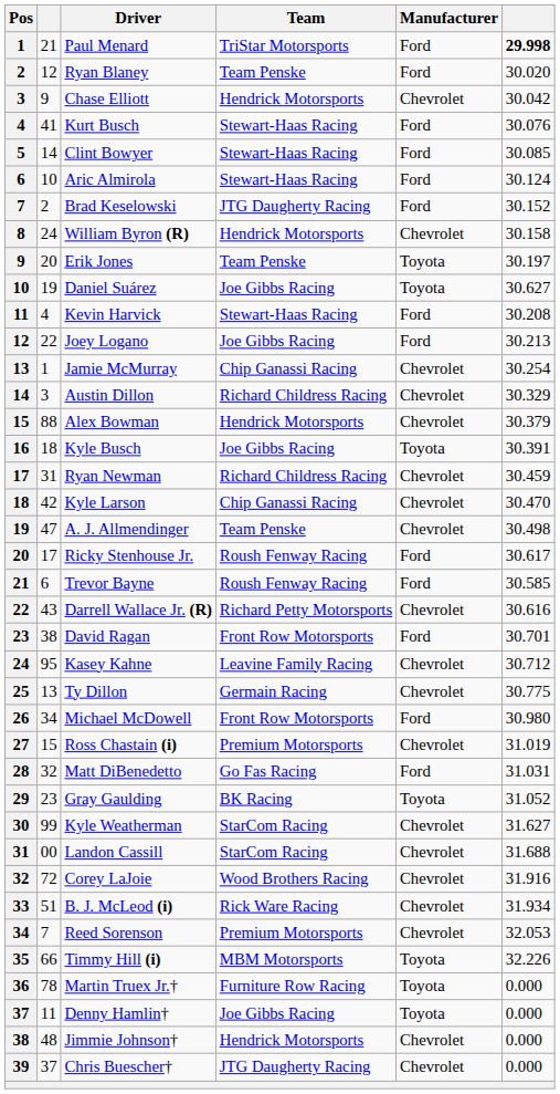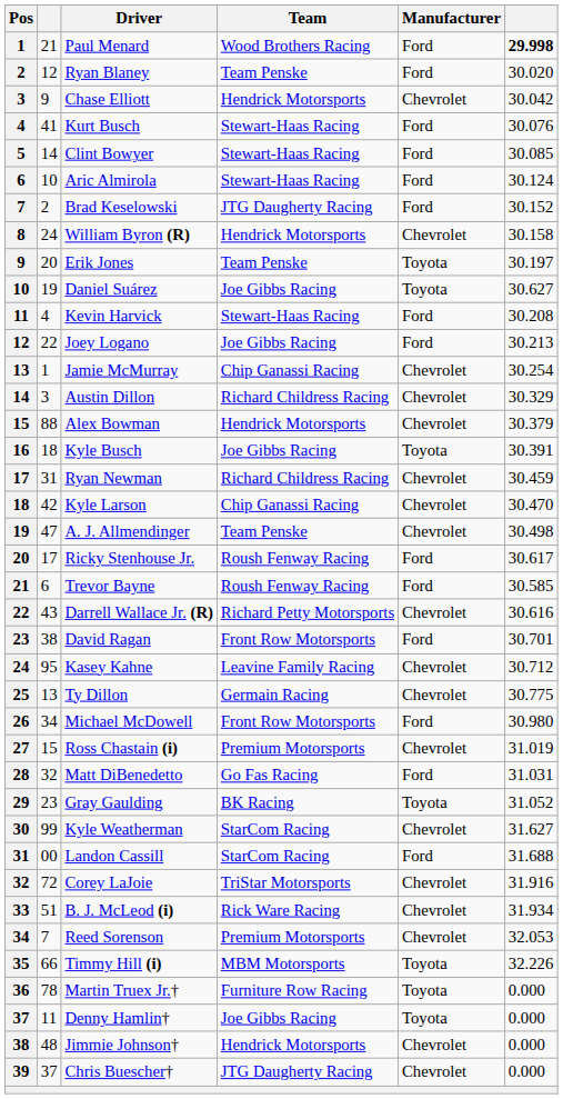 <table class="wikitable" style="font-size:95%">
 <tr>
 <th>Pos</th>
 <th></th>
 <th>Driver</th>
 <th>Team</th>
 <th>Manufacturer</th>
 <th></th>
 </tr>
 <tr>
 <th>1</th>
 <td>21</td>
 <td><a href='#'>Paul Menard</a></td>
-<td><a href='#'>TriStar Motorsports</a></td>
+<td><a href='#'>Wood Brothers Racing</a></td>
 <td>Ford</td>
 <td><strong>29.998</strong></td>
 </tr>
 <tr>
 <th>2</th>
 <td>12</td>
 <td><a href='#'>Ryan Blaney</a></td>
 <td><a href='#'>Team Penske</a></td>
 <td>Ford</td>
 <td>30.020</td>
 </tr>
 <tr>
 <th>3</th>
 <td>9</td>
 <td><a href='#'>Chase Elliott</a></td>
 <td><a href='#'>Hendrick Motorsports</a></td>
 <td>Chevrolet</td>
 <td>30.042</td>
 </tr>
 <tr>
 <th>4</th>
 <td>41</td>
 <td><a href='#'>Kurt Busch</a></td>
 <td><a href='#'>Stewart-Haas Racing</a></td>
 <td>Ford</td>
 <td>30.076</td>
 </tr>
 <tr>
 <th>5</th>
 <td>14</td>
 <td><a href='#'>Clint Bowyer</a></td>
 <td><a href='#'>Stewart-Haas Racing</a></td>
 <td>Ford</td>
 <td>30.085</td>
 </tr>
 <tr>
 <th>6</th>
 <td>10</td>
 <td><a href='#'>Aric Almirola</a></td>
 <td><a href='#'>Stewart-Haas Racing</a></td>
 <td>Ford</td>
 <td>30.124</td>
 </tr>
 <tr>
 <th>7</th>
 <td>2</td>
 <td><a href='#'>Brad Keselowski</a></td>
 <td><a href='#'>JTG Daugherty Racing</a></td>
 <td>Ford</td>
 <td>30.152</td>
 </tr>
 <tr>
 <th>8</th>
 <td>24</td>
 <td><a href='#'>William Byron</a> <strong>(R)</strong></td>
 <td><a href='#'>Hendrick Motorsports</a></td>
 <td>Chevrolet</td>
 <td>30.158</td>
 </tr>
 <tr>
 <th>9</th>
 <td>20</td>
 <td><a href='#'>Erik Jones</a></td>
 <td><a href='#'>Team Penske</a></td>
 <td>Toyota</td>
 <td>30.197</td>
 </tr>
 <tr>
 <th>10</th>
 <td>19</td>
 <td><a href='#'>Daniel Suárez</a></td>
 <td><a href='#'>Joe Gibbs Racing</a></td>
 <td>Toyota</td>
 <td>30.627</td>
 </tr>
 <tr>
 <th>11</th>
 <td>4</td>
 <td><a href='#'>Kevin Harvick</a></td>
 <td><a href='#'>Stewart-Haas Racing</a></td>
 <td>Ford</td>
 <td>30.208</td>
 </tr>
 <tr>
 <th>12</th>
 <td>22</td>
 <td><a href='#'>Joey Logano</a></td>
 <td><a href='#'>Joe Gibbs Racing</a></td>
 <td>Ford</td>
 <td>30.213</td>
 </tr>
 <tr>
 <th>13</th>
 <td>1</td>
 <td><a href='#'>Jamie McMurray</a></td>
 <td><a href='#'>Chip Ganassi Racing</a></td>
 <td>Chevrolet</td>
 <td>30.254</td>
 </tr>
 <tr>
 <th>14</th>
 <td>3</td>
 <td><a href='#'>Austin Dillon</a></td>
 <td><a href='#'>Richard Childress Racing</a></td>
 <td>Chevrolet</td>
 <td>30.329</td>
 </tr>
 <tr>
 <th>15</th>
 <td>88</td>
 <td><a href='#'>Alex Bowman</a></td>
 <td><a href='#'>Hendrick Motorsports</a></td>
 <td>Chevrolet</td>
 <td>30.379</td>
 </tr>
 <tr>
 <th>16</th>
 <td>18</td>
 <td><a href='#'>Kyle Busch</a></td>
 <td><a href='#'>Joe Gibbs Racing</a></td>
 <td>Toyota</td>
 <td>30.391</td>
 </tr>
 <tr>
 <th>17</th>
 <td>31</td>
 <td><a href='#'>Ryan Newman</a></td>
 <td><a href='#'>Richard Childress Racing</a></td>
 <td>Chevrolet</td>
 <td>30.459</td>
 </tr>
 <tr>
 <th>18</th>
 <td>42</td>
 <td><a href='#'>Kyle Larson</a></td>
 <td><a href='#'>Chip Ganassi Racing</a></td>
 <td>Chevrolet</td>
 <td>30.470</td>
 </tr>
 <tr>
 <th>19</th>
 <td>47</td>
 <td><a href='#'>A. J. Allmendinger</a></td>
 <td><a href='#'>Team Penske</a></td>
 <td>Chevrolet</td>
 <td>30.498</td>
 </tr>
 <tr>
 <th>20</th>
 <td>17</td>
 <td><a href='#'>Ricky Stenhouse Jr.</a></td>
 <td><a href='#'>Roush Fenway Racing</a></td>
 <td>Ford</td>
 <td>30.617</td>
 </tr>
 <tr>
 <th>21</th>
 <td>6</td>
 <td><a href='#'>Trevor Bayne</a></td>
 <td><a href='#'>Roush Fenway Racing</a></td>
 <td>Ford</td>
 <td>30.585</td>
 </tr>
 <tr>
 <th>22</th>
 <td>43</td>
 <td><a href='#'>Darrell Wallace Jr.</a> <strong>(R)</strong></td>
 <td><a href='#'>Richard Petty Motorsports</a></td>
 <td>Chevrolet</td>
 <td>30.616</td>
 </tr>
 <tr>
 <th>23</th>
 <td>38</td>
 <td><a href='#'>David Ragan</a></td>
 <td><a href='#'>Front Row Motorsports</a></td>
 <td>Ford</td>
 <td>30.701</td>
 </tr>
 <tr>
 <th>24</th>
 <td>95</td>
 <td><a href='#'>Kasey Kahne</a></td>
 <td><a href='#'>Leavine Family Racing</a></td>
 <td>Chevrolet</td>
 <td>30.712</td>
 </tr>
 <tr>
 <th>25</th>
 <td>13</td>
 <td><a href='#'>Ty Dillon</a></td>
 <td><a href='#'>Germain Racing</a></td>
 <td>Chevrolet</td>
 <td>30.775</td>
 </tr>
 <tr>
 <th>26</th>
 <td>34</td>
 <td><a href='#'>Michael McDowell</a></td>
 <td><a href='#'>Front Row Motorsports</a></td>
 <td>Ford</td>
 <td>30.980</td>
 </tr>
 <tr>
 <th>27</th>
 <td>15</td>
 <td><a href='#'>Ross Chastain</a> <strong>(i)</strong></td>
 <td><a href='#'>Premium Motorsports</a></td>
 <td>Chevrolet</td>
 <td>31.019</td>
 </tr>
 <tr>
 <th>28</th>
 <td>32</td>
 <td><a href='#'>Matt DiBenedetto</a></td>
 <td><a href='#'>Go Fas Racing</a></td>
 <td>Ford</td>
 <td>31.031</td>
 </tr>
 <tr>
 <th>29</th>
 <td>23</td>
 <td><a href='#'>Gray Gaulding</a></td>
 <td><a href='#'>BK Racing</a></td>
 <td>Toyota</td>
 <td>31.052</td>
 </tr>
 <tr>
 <th>30</th>
 <td>99</td>
 <td><a href='#'>Kyle Weatherman</a></td>
 <td><a href='#'>StarCom Racing</a></td>
 <td>Chevrolet</td>
 <td>31.627</td>
 </tr>
 <tr>
 <th>31</th>
 <td>00</td>
 <td><a href='#'>Landon Cassill</a></td>
 <td><a href='#'>StarCom Racing</a></td>
-<td>Chevrolet</td>
+<td>Ford</td>
 <td>31.688</td>
 </tr>
 <tr>
 <th>32</th>
 <td>72</td>
 <td><a href='#'>Corey LaJoie</a></td>
-<td><a href='#'>Wood Brothers Racing</a></td>
+<td><a href='#'>TriStar Motorsports</a></td>
 <td>Chevrolet</td>
 <td>31.916</td>
 </tr>
 <tr>
 <th>33</th>
 <td>51</td>
 <td><a href='#'>B. J. McLeod</a> <strong>(i)</strong></td>
 <td><a href='#'>Rick Ware Racing</a></td>
 <td>Chevrolet</td>
 <td>31.934</td>
 </tr>
 <tr>
 <th>34</th>
 <td>7</td>
 <td><a href='#'>Reed Sorenson</a></td>
 <td><a href='#'>Premium Motorsports</a></td>
 <td>Chevrolet</td>
 <td>32.053</td>
 </tr>
 <tr>
 <th>35</th>
 <td>66</td>
 <td><a href='#'>Timmy Hill</a> <strong>(i)</strong></td>
 <td><a href='#'>MBM Motorsports</a></td>
 <td>Toyota</td>
 <td>32.226</td>
 </tr>
 <tr>
 <th>36</th>
 <td>78</td>
 <td><a href='#'>Martin Truex Jr.</a>†</td>
 <td><a href='#'>Furniture Row Racing</a></td>
 <td>Toyota</td>
 <td>0.000</td>
 </tr>
 <tr>
 <th>37</th>
 <td>11</td>
 <td><a href='#'>Denny Hamlin</a>†</td>
 <td><a href='#'>Joe Gibbs Racing</a></td>
 <td>Toyota</td>
 <td>0.000</td>
 </tr>
 <tr>
 <th>38</th>
 <td>48</td>
 <td><a href='#'>Jimmie Johnson</a>†</td>
 <td><a href='#'>Hendrick Motorsports</a></td>
 <td>Chevrolet</td>
 <td>0.000</td>
 </tr>
 <tr>
 <th>39</th>
 <td>37</td>
 <td><a href='#'>Chris Buescher</a>†</td>
 <td><a href='#'>JTG Daugherty Racing</a></td>
 <td>Chevrolet</td>
 <td>0.000</td>
 </tr>
 <tr>
 <th colspan="6"></th>
 </tr>
 </table>
